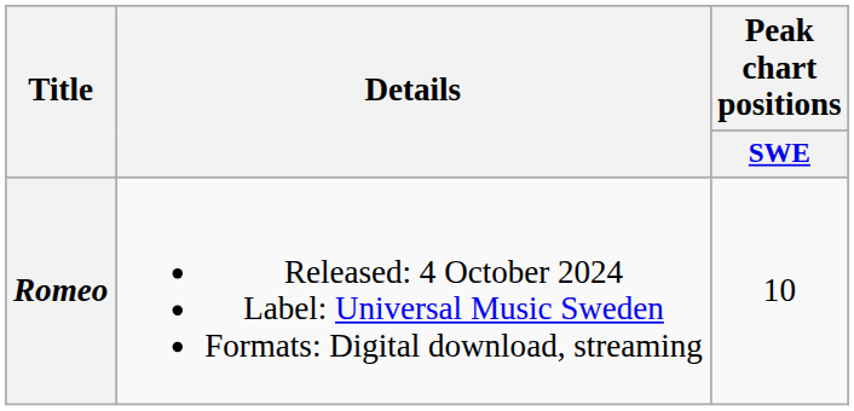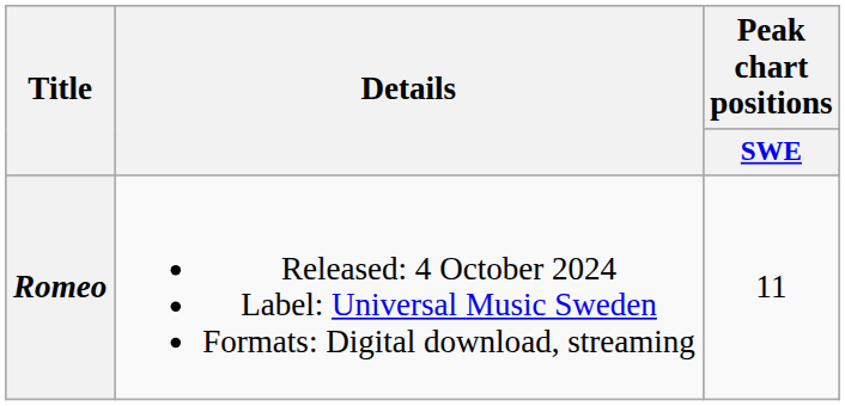 <table class="wikitable plainrowheaders" style="text-align:center;">
 <tr>
 <th scope="col" rowspan="2">Title</th>
 <th scope="col" rowspan="2">Details</th>
 <th scope="col" colspan="1">Peak chart positions</th>
 </tr>
 <tr>
 <th scope="col" style="width:3em;font-size:85%;"><a href='#'>SWE</a><br></th>
 </tr>
 <tr>
 <th scope="row"><em>Romeo</em></th>
 <td><br><ul><li>Released: 4 October 2024</li><li>Label: <a href='#'>Universal Music Sweden</a></li><li>Formats: Digital download, streaming</li></ul></td>
-<td>10</td>
+<td>11</td>
 </tr>
 </table>
